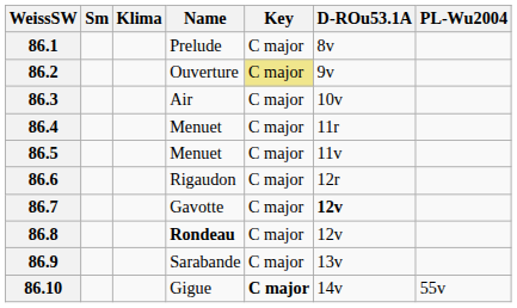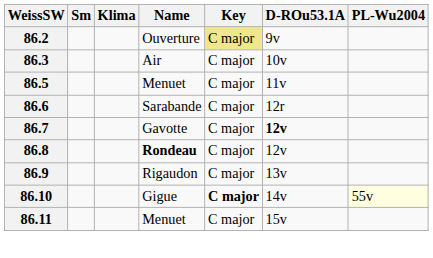 <table border="1" class="wikitable sortable">
 <tr>
 <th data-sort-type="number">WeissSW</th>
 <th>Sm</th>
 <th>Klima</th>
 <th class="unsortable">Name</th>
 <th class="unsortable">Key</th>
 <th>D-ROu53.1A</th>
 <th>PL-Wu2004</th>
-</tr>
-<tr>
-<th data-sort-value="1">86.1</th>
-<td></td>
-<td></td>
-<td>Prelude</td>
-<td>C major</td>
-<td>8v</td>
-<td></td>
 </tr>
 <tr>
 <th data-sort-value="2">86.2</th>
 <td></td>
 <td></td>
 <td>Ouverture</td>
 <td style="background: khaki;">C major</td>
 <td>9v</td>
 <td></td>
 </tr>
 <tr>
 <th data-sort-value="3">86.3</th>
 <td></td>
 <td></td>
 <td>Air</td>
 <td>C major</td>
 <td>10v</td>
 <td></td>
 </tr>
 <tr>
-<th data-sort-value="4">86.4</th>
-<td></td>
-<td></td>
-<td>Menuet</td>
-<td>C major</td>
-<td>11r</td>
-<td></td>
-</tr>
-<tr>
 <th data-sort-value="5">86.5</th>
 <td></td>
 <td></td>
 <td>Menuet</td>
 <td>C major</td>
 <td>11v</td>
 <td></td>
 </tr>
 <tr>
 <th data-sort-value="6">86.6</th>
 <td></td>
 <td></td>
-<td>Rigaudon</td>
+<td>Sarabande</td>
 <td>C major</td>
 <td>12r</td>
 <td></td>
 </tr>
 <tr>
 <th data-sort-value="7">86.7</th>
 <td></td>
 <td></td>
 <td>Gavotte</td>
 <td>C major</td>
 <td><strong>12v</strong></td>
 <td></td>
 </tr>
 <tr>
 <th data-sort-value="8">86.8</th>
 <td></td>
 <td></td>
 <td><strong>Rondeau</strong></td>
 <td>C major</td>
 <td>12v</td>
 <td></td>
 </tr>
 <tr>
 <th data-sort-value="9">86.9</th>
 <td></td>
 <td></td>
-<td>Sarabande</td>
+<td>Rigaudon</td>
 <td>C major</td>
 <td>13v</td>
 <td></td>
 </tr>
 <tr>
 <th data-sort-value="10">86.10</th>
 <td></td>
 <td></td>
 <td>Gigue</td>
 <td><strong>C major</strong></td>
 <td>14v</td>
-<td>55v</td>
+<td style="background: lightyellow;">55v</td>
+</tr>
+<tr>
+<th data-sort-value="11">86.11</th>
+<td></td>
+<td></td>
+<td>Menuet</td>
+<td>C major</td>
+<td>15v</td>
+<td></td>
 </tr>
 </table>
